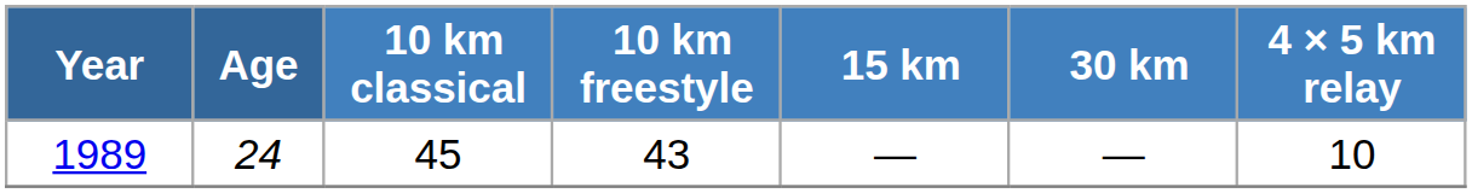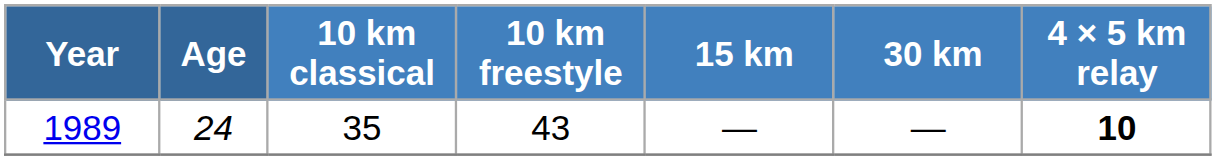 <table class="wikitable" style="font-size:95%; text-align:center; border:grey solid 1px; border-collapse:collapse; background:#ffffff;">
 <tr>
 <th style="background-color:#369; color:white; width:60px;"> Year </th>
 <th style="background-color:#369; color:white; width:40px;"> Age </th>
 <th style="background-color:#4180be; color:white; width:75px;"> 10 km<br> classical </th>
 <th style="background-color:#4180be; color:white; width:75px;"> 10 km<br> freestyle </th>
 <th style="background-color:#4180be; color:white; width:75px;"> 15 km</th>
 <th style="background-color:#4180be; color:white; width:75px;"> 30 km</th>
 <th style="background-color:#4180be; color:white; width:75px;"> 4 × 5 km <br> relay </th>
 </tr>
 <tr>
 <td><a href='#'>1989</a></td>
 <td><em>24</em></td>
-<td>45</td>
+<td>35</td>
 <td>43</td>
 <td>—</td>
 <td>—</td>
-<td>10</td>
+<td><strong>10</strong></td>
 </tr>
 <tr>
 </tr>
 </table>
